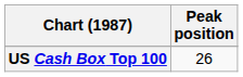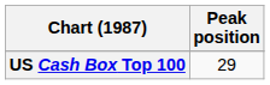 <table class="wikitable sortable plainrowheaders">
 <tr>
 <th scope="col">Chart (1987)</th>
 <th scope="col">Peak<br>position</th>
 </tr>
 <tr>
 </tr>
 <tr>
 </tr>
 <tr>
 <th scope="row">US <a href='#'><em>Cash Box</em> Top 100</a></th>
-<td style="text-align:center;">26</td>
+<td style="text-align:center;">29</td>
 </tr>
 </table>
